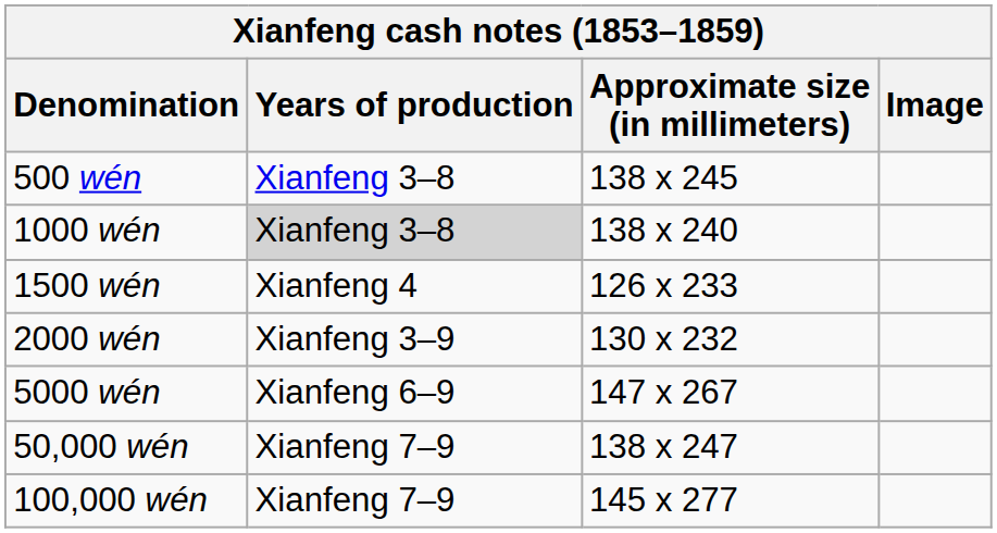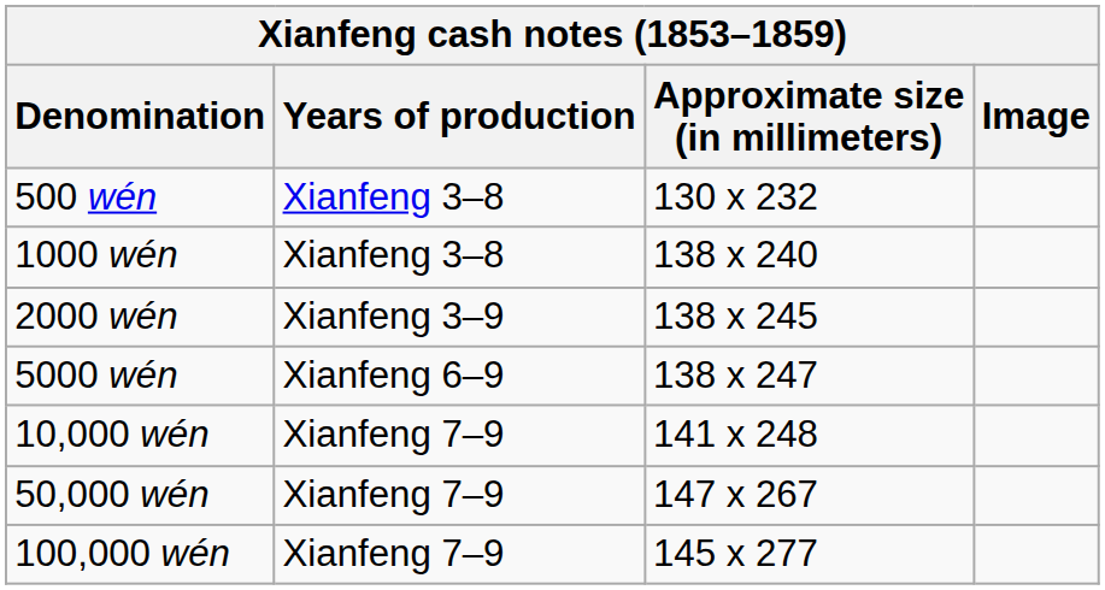 <table class="wikitable" style="font-size: 100%">
 <tr>
 <th colspan=4>Xianfeng cash notes (1853–1859)</th>
 </tr>
 <tr>
 <th>Denomination</th>
 <th>Years of production</th>
 <th>Approximate size<br>(in millimeters)</th>
 <th>Image</th>
 </tr>
 <tr>
 <td>500 <em><a href='#'>wén</a></em></td>
 <td><a href='#'>Xianfeng</a> 3–8</td>
-<td>138 x 245</td>
+<td>130 x 232</td>
 <td></td>
 </tr>
 <tr>
 <td>1000 <em>wén</em></td>
-<td style="background: lightgrey;">Xianfeng 3–8</td>
+<td>Xianfeng 3–8</td>
 <td>138 x 240</td>
-<td></td>
-</tr>
-<tr>
-<td>1500 <em>wén</em></td>
-<td>Xianfeng 4</td>
-<td>126 x 233</td>
 <td></td>
 </tr>
 <tr>
 <td>2000 <em>wén</em></td>
 <td>Xianfeng 3–9</td>
-<td>130 x 232</td>
+<td>138 x 245</td>
 <td></td>
 </tr>
 <tr>
 <td>5000 <em>wén</em></td>
 <td>Xianfeng 6–9</td>
-<td>147 x 267</td>
+<td>138 x 247</td>
+<td></td>
+</tr>
+<tr>
+<td>10,000 <em>wén</em></td>
+<td>Xianfeng 7–9</td>
+<td>141 x 248</td>
 <td></td>
 </tr>
 <tr>
 <td>50,000 <em>wén</em></td>
 <td>Xianfeng 7–9</td>
-<td>138 x 247</td>
+<td>147 x 267</td>
 <td></td>
 </tr>
 <tr>
 <td>100,000 <em>wén</em></td>
 <td>Xianfeng 7–9</td>
 <td>145 x 277</td>
 <td></td>
 </tr>
 </table>
